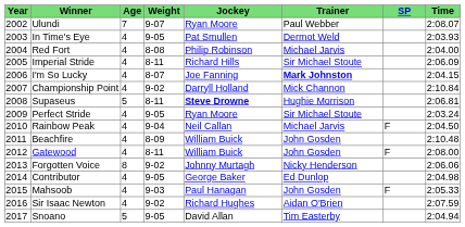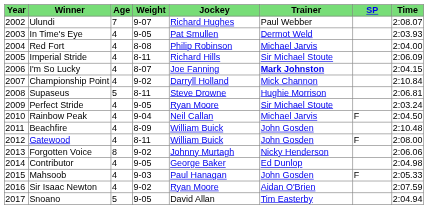 <table class = "sortable" | border="1" style="border-collapse: collapse; font-size:90%">
 <tr bgcolor="#77dd77" align="center">
 <th width="36px"><strong>Year</strong><br></th>
 <th width="130px"><strong>Winner</strong><br></th>
 <th width="32px"><strong>Age</strong><br></th>
 <th width="56px"><strong>Weight</strong><br></th>
 <th width="143px"><strong>Jockey</strong><br></th>
 <th width="147px"><strong>Trainer</strong><br></th>
 <th width="60px"><strong><a href='#'>SP</a></strong><br></th>
 <th><strong>Time</strong><br></th>
 </tr>
 <tr>
 <td>2002</td>
 <td>Ulundi</td>
 <td>7</td>
 <td>9-07</td>
-<td><a href='#'>Ryan Moore</a></td>
+<td><a href='#'>Richard Hughes</a></td>
 <td>Paul Webber</td>
 <td></td>
 <td>2:08.07</td>
 </tr>
 <tr>
 <td>2003</td>
 <td>In Time's Eye</td>
 <td>4</td>
 <td>9-05</td>
 <td><a href='#'>Pat Smullen</a></td>
 <td><a href='#'>Dermot Weld</a></td>
 <td></td>
 <td>2:03.93</td>
 </tr>
 <tr>
 <td>2004</td>
 <td>Red Fort</td>
 <td>4</td>
 <td>8-08</td>
 <td><a href='#'>Philip Robinson</a></td>
 <td><a href='#'>Michael Jarvis</a></td>
 <td></td>
 <td>2:04.00</td>
 </tr>
 <tr>
 <td>2005</td>
 <td>Imperial Stride</td>
 <td>4</td>
 <td>8-11</td>
 <td><a href='#'>Richard Hills</a></td>
 <td><a href='#'>Sir Michael Stoute</a></td>
 <td></td>
 <td>2:06.09</td>
 </tr>
 <tr>
 <td>2006</td>
 <td>I'm So Lucky</td>
 <td>4</td>
 <td>8-07</td>
 <td><a href='#'>Joe Fanning</a></td>
 <td><strong><a href='#'>Mark Johnston</a></strong></td>
 <td></td>
 <td>2:04.15</td>
 </tr>
 <tr>
 <td>2007</td>
 <td>Championship Point</td>
 <td>4</td>
 <td>9-02</td>
 <td><a href='#'>Darryll Holland</a></td>
 <td><a href='#'>Mick Channon</a></td>
 <td></td>
 <td>2:10.84</td>
 </tr>
 <tr>
 <td>2008</td>
 <td>Supaseus</td>
 <td>5</td>
 <td>8-11</td>
-<td><strong><a href='#'>Steve Drowne</a></strong></td>
+<td><a href='#'>Steve Drowne</a></td>
 <td><a href='#'>Hughie Morrison</a></td>
 <td></td>
 <td>2:06.81</td>
 </tr>
 <tr>
 <td>2009</td>
 <td>Perfect Stride</td>
 <td>4</td>
 <td>9-05</td>
 <td><a href='#'>Ryan Moore</a></td>
 <td><a href='#'>Sir Michael Stoute</a></td>
 <td></td>
 <td>2:03.24</td>
 </tr>
 <tr>
 <td>2010</td>
 <td>Rainbow Peak</td>
 <td>4</td>
 <td>9-04</td>
 <td><a href='#'>Neil Callan</a></td>
 <td><a href='#'>Michael Jarvis</a></td>
 <td> F</td>
 <td>2:04.50</td>
 </tr>
 <tr>
 <td>2011</td>
 <td>Beachfire</td>
 <td>4</td>
 <td>8-09</td>
 <td><a href='#'>William Buick</a></td>
 <td><a href='#'>John Gosden</a></td>
 <td></td>
 <td>2:10.48</td>
 </tr>
 <tr>
 <td>2012</td>
 <td><a href='#'>Gatewood</a></td>
 <td>4</td>
 <td>8-11</td>
 <td><a href='#'>William Buick</a></td>
 <td><a href='#'>John Gosden</a></td>
 <td> F</td>
 <td>2:08.00</td>
 </tr>
 <tr>
 <td>2013</td>
 <td>Forgotten Voice</td>
 <td>8</td>
 <td>9-02</td>
 <td><a href='#'>Johnny Murtagh</a></td>
 <td><a href='#'>Nicky Henderson</a></td>
 <td></td>
 <td>2:06.06</td>
 </tr>
 <tr>
 <td>2014</td>
 <td>Contributor</td>
 <td>4</td>
 <td>9-05</td>
 <td><a href='#'>George Baker</a></td>
 <td><a href='#'>Ed Dunlop</a></td>
 <td></td>
 <td>2:04.98</td>
 </tr>
 <tr>
 <td>2015</td>
 <td>Mahsoob</td>
 <td>4</td>
 <td>9-03</td>
 <td><a href='#'>Paul Hanagan</a></td>
 <td><a href='#'>John Gosden</a></td>
 <td> F</td>
 <td>2:05.33</td>
 </tr>
 <tr>
 <td>2016</td>
 <td>Sir Isaac Newton</td>
 <td>4</td>
 <td>9-02</td>
-<td><a href='#'>Richard Hughes</a></td>
+<td><a href='#'>Ryan Moore</a></td>
 <td><a href='#'>Aidan O'Brien</a></td>
 <td></td>
 <td>2:07.59</td>
 </tr>
 <tr>
 <td>2017</td>
 <td>Snoano</td>
 <td>5</td>
 <td>9-05</td>
 <td>David Allan</td>
 <td><a href='#'>Tim Easterby</a></td>
 <td></td>
 <td>2:04.94</td>
 </tr>
 </table>
